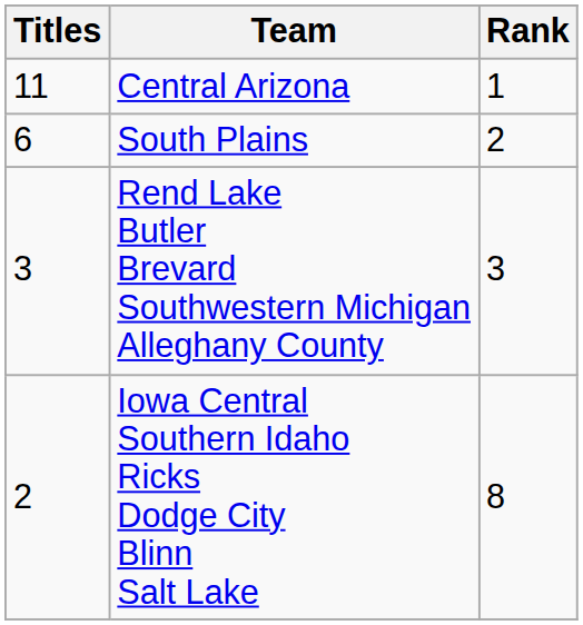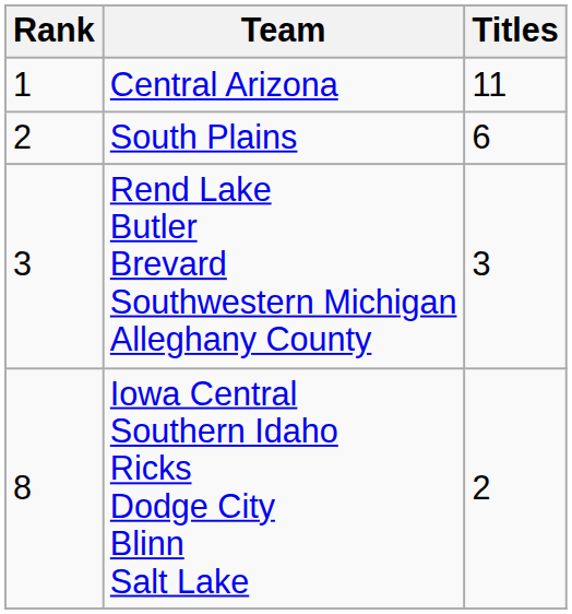 <table class="wikitable sortable">
 <tr>
+<th>Rank</th>
+<th>Team</th>
 <th>Titles</th>
-<th>Team</th>
-<th>Rank</th>
 </tr>
 <tr>
+<td>1</td>
+<td><a href='#'>Central Arizona</a></td>
 <td>11</td>
-<td><a href='#'>Central Arizona</a></td>
-<td>1</td>
 </tr>
 <tr>
+<td>2</td>
+<td><a href='#'>South Plains</a></td>
 <td>6</td>
-<td><a href='#'>South Plains</a></td>
-<td>2</td>
 </tr>
 <tr>
 <td>3</td>
 <td><a href='#'>Rend Lake</a><br><a href='#'>Butler</a><br><a href='#'>Brevard</a><br><a href='#'>Southwestern Michigan</a><br><a href='#'>Alleghany County</a></td>
 <td>3</td>
 </tr>
 <tr>
+<td>8</td>
+<td><a href='#'>Iowa Central</a><br><a href='#'>Southern Idaho</a><br><a href='#'>Ricks</a><br><a href='#'>Dodge City</a><br><a href='#'>Blinn</a><br><a href='#'>Salt Lake</a></td>
 <td>2</td>
-<td><a href='#'>Iowa Central</a><br><a href='#'>Southern Idaho</a><br><a href='#'>Ricks</a><br><a href='#'>Dodge City</a><br><a href='#'>Blinn</a><br><a href='#'>Salt Lake</a></td>
-<td>8</td>
 </tr>
 </table>
